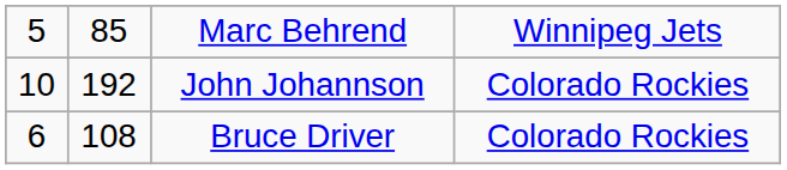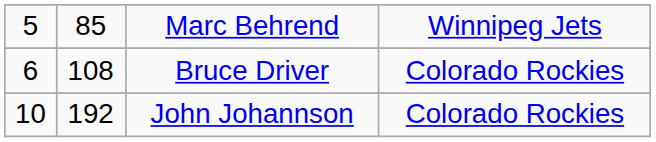 <table class="wikitable" width="60%">
 <tr align="center" bgcolor="">
 <td>5</td>
 <td>85</td>
 <td><a href='#'>Marc Behrend</a></td>
 <td><a href='#'>Winnipeg Jets</a></td>
 </tr>
 <tr align="center" bgcolor="">
+<td>6</td>
+<td>108</td>
+<td><a href='#'>Bruce Driver</a></td>
+<td><a href='#'>Colorado Rockies</a></td>
+</tr>
+<tr align="center" bgcolor="">
 <td>10</td>
 <td>192</td>
 <td><a href='#'>John Johannson</a></td>
 <td><a href='#'>Colorado Rockies</a></td>
 </tr>
-<tr align="center" bgcolor="">
-<td>6</td>
-<td>108</td>
-<td><a href='#'>Bruce Driver</a></td>
-<td><a href='#'>Colorado Rockies</a></td>
-</tr>
 </table>
